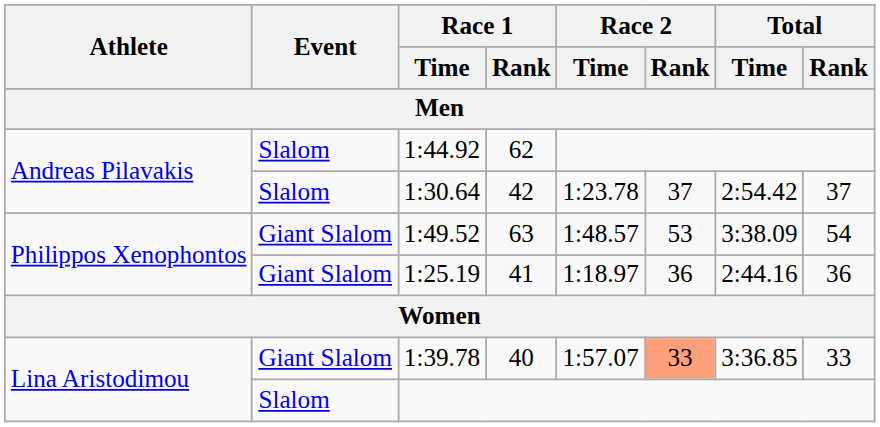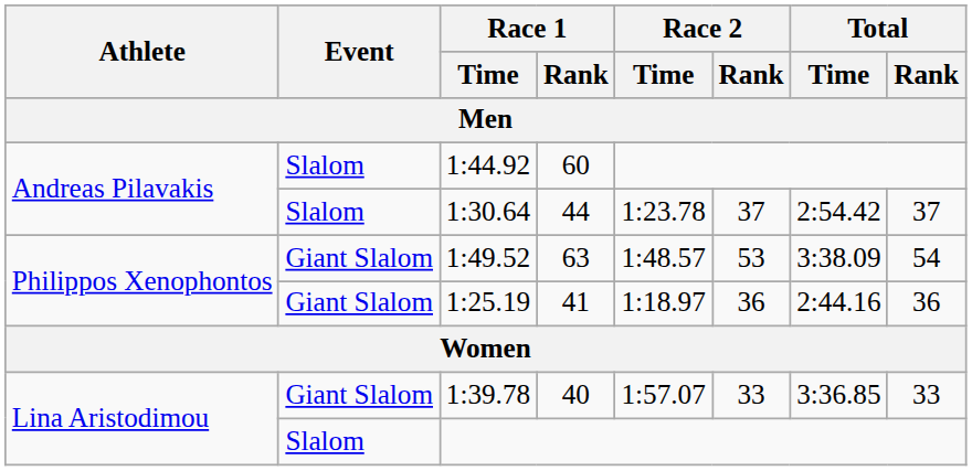 <table class="wikitable" style="font-size:90%">
 <tr>
 <th rowspan="2">Athlete</th>
 <th rowspan="2">Event</th>
 <th colspan="2">Race 1</th>
 <th colspan="2">Race 2</th>
 <th colspan="2">Total</th>
 </tr>
 <tr>
 <th>Time</th>
 <th>Rank</th>
 <th>Time</th>
 <th>Rank</th>
 <th>Time</th>
 <th>Rank</th>
 </tr>
 <tr>
 <th colspan="8">Men</th>
 </tr>
 <tr>
 <td rowspan="2"><a href='#'>Andreas Pilavakis</a></td>
 <td><a href='#'>Slalom</a></td>
 <td align="center">1:44.92</td>
-<td align="center">62</td>
+<td align="center">60</td>
 <td colspan="4" align="center"></td>
 </tr>
 <tr>
 <td><a href='#'>Slalom</a></td>
 <td align="center">1:30.64</td>
-<td align="center">42</td>
+<td align="center">44</td>
 <td align="center">1:23.78</td>
 <td align="center">37</td>
 <td align="center">2:54.42</td>
 <td align="center">37</td>
 </tr>
 <tr>
 <td rowspan="2"><a href='#'>Philippos Xenophontos</a></td>
 <td><a href='#'>Giant Slalom</a></td>
 <td align="center">1:49.52</td>
 <td align="center">63</td>
 <td align="center">1:48.57</td>
 <td align="center">53</td>
 <td align="center">3:38.09</td>
 <td align="center">54</td>
 </tr>
 <tr>
 <td><a href='#'>Giant Slalom</a></td>
 <td align="center">1:25.19</td>
 <td align="center">41</td>
 <td align="center">1:18.97</td>
 <td align="center">36</td>
 <td align="center">2:44.16</td>
 <td align="center">36</td>
 </tr>
 <tr>
 <th colspan="8">Women</th>
 </tr>
 <tr>
 <td rowspan="2"><a href='#'>Lina Aristodimou</a></td>
 <td><a href='#'>Giant Slalom</a></td>
 <td align="center">1:39.78</td>
 <td align="center">40</td>
 <td align="center">1:57.07</td>
-<td align="center" style="background: lightsalmon;">33</td>
+<td align="center">33</td>
 <td align="center">3:36.85</td>
 <td align="center">33</td>
 </tr>
 <tr>
 <td><a href='#'>Slalom</a></td>
 <td colspan="6" align="center"></td>
 </tr>
 </table>
